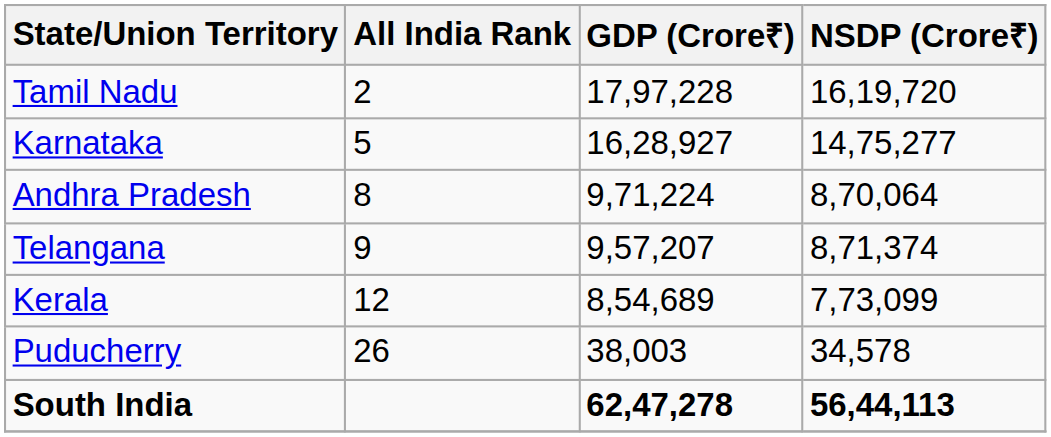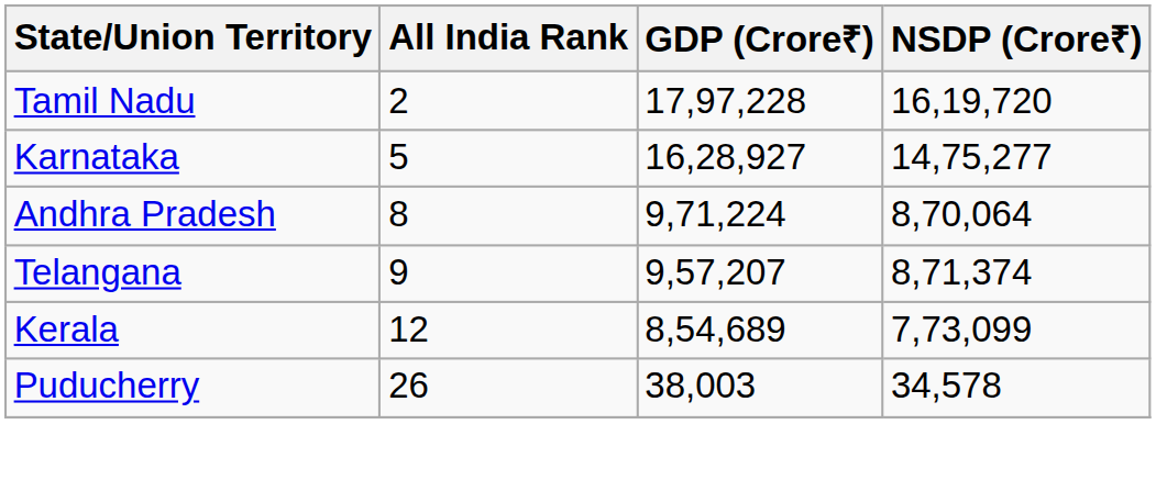 <table class="sortable wikitable" style="text-align:left;" style="font-size: 85%">
 <tr>
 <th>State/Union Territory</th>
 <th>All India Rank</th>
 <th>GDP (Crore₹)</th>
 <th>NSDP (Crore₹)</th>
 </tr>
 <tr>
 <td><a href='#'>Tamil Nadu</a></td>
 <td>2</td>
 <td>17,97,228</td>
 <td>16,19,720</td>
 </tr>
 <tr>
 <td><a href='#'>Karnataka</a></td>
 <td>5</td>
 <td>16,28,927</td>
 <td>14,75,277</td>
 </tr>
 <tr>
 <td><a href='#'>Andhra Pradesh</a></td>
 <td>8</td>
 <td>9,71,224</td>
 <td>8,70,064</td>
 </tr>
 <tr>
 <td><a href='#'>Telangana</a></td>
 <td>9</td>
 <td>9,57,207</td>
 <td>8,71,374</td>
 </tr>
 <tr>
 <td><a href='#'>Kerala</a></td>
 <td>12</td>
 <td>8,54,689</td>
 <td>7,73,099</td>
 </tr>
 <tr>
 <td><a href='#'>Puducherry</a></td>
 <td>26</td>
 <td>38,003</td>
 <td>34,578</td>
 </tr>
 <tr>
-<td><strong>South India</strong></td>
-<td></td>
-<td><strong>62,47,278</strong></td>
-<td><strong>56,44,113</strong></td>
-</tr>
-<tr>
 </tr>
 </table>
